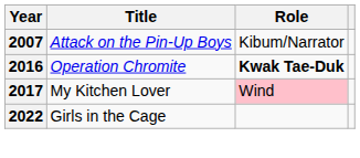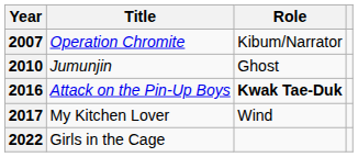 <table class="wikitable plainrowheaders sortable">
 <tr>
 <th scope="col">Year</th>
 <th scope="col">Title</th>
 <th scope="col">Role</th>
 <th scope="col" class="unsortable"></th>
 </tr>
 <tr>
 <th scope="row">2007</th>
-<td><em><a href='#'>Attack on the Pin-Up Boys</a></em></td>
+<td><em><a href='#'>Operation Chromite</a></td>
 <td>Kibum/Narrator</td>
 <td style="text-align:center"></td>
 </tr>
 <tr>
+<th scope="row">2010</th>
+<td><em>Jumunjin</em></td>
+<td>Ghost</td>
+<td style="text-align:center"></td>
+</tr>
+<tr>
 <th scope="row">2016</th>
-<td><em><a href='#'>Operation Chromite</a></td>
+<td><em><a href='#'>Attack on the Pin-Up Boys</a></em></td>
 <td><strong>Kwak Tae-Duk</strong></td>
 <td style="text-align:center"></td>
 </tr>
 <tr>
 <th scope="row">2017</th>
 <td></em>My Kitchen Lover<em></td>
-<td style="background: pink;">Wind</td>
+<td>Wind</td>
 <td style="text-align:center"></td>
 </tr>
 <tr>
 <th scope="row">2022</th>
 <td></em>Girls in the Cage<em></td>
 <td></td>
 <td style="text-align:center"></td>
 </tr>
 </table>
